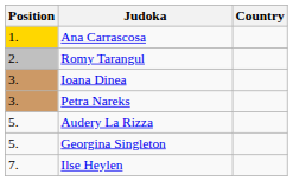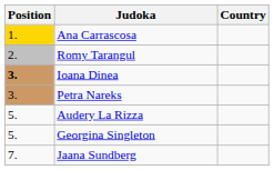 <table class=wikitable>
 <tr>
 <th width=10>Position</th>
 <th width=200>Judoka</th>
 <th>Country</th>
 </tr>
 <tr>
 <td bgcolor=gold>1.</td>
 <td><a href='#'>Ana Carrascosa</a></td>
 <td></td>
 </tr>
 <tr>
 <td bgcolor="silver">2.</td>
 <td><a href='#'>Romy Tarangul</a></td>
 <td></td>
 </tr>
 <tr>
-<td bgcolor="CC9966">3.</td>
+<td bgcolor="CC9966"><strong>3.</strong></td>
 <td><a href='#'>Ioana Dinea</a></td>
 <td></td>
 </tr>
 <tr>
 <td bgcolor="CC9966">3.</td>
 <td><a href='#'>Petra Nareks</a></td>
 <td></td>
 </tr>
 <tr>
 <td>5.</td>
 <td><a href='#'>Audery La Rizza</a></td>
 <td></td>
 </tr>
 <tr>
 <td>5.</td>
 <td><a href='#'>Georgina Singleton</a></td>
 <td></td>
 </tr>
 <tr>
 <td>7.</td>
-<td><a href='#'>Ilse Heylen</a></td>
+<td><a href='#'>Jaana Sundberg</a></td>
 <td></td>
 </tr>
 </table>
